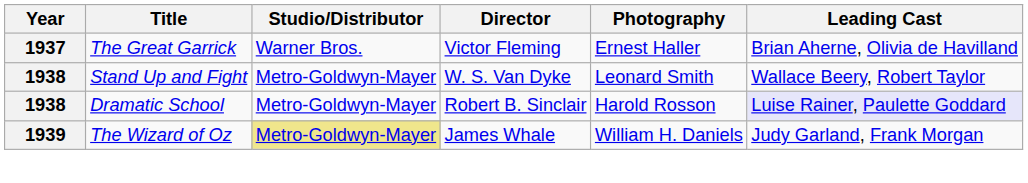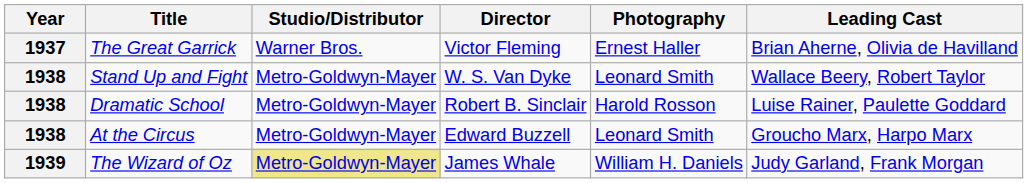 <table class="wikitable sortable">
 <tr>
 <th style="width: 4em;">Year</th>
 <th>Title</th>
 <th>Studio/Distributor</th>
 <th>Director</th>
 <th class="unsortable">Photography</th>
 <th class="unsortable">Leading Cast</th>
 </tr>
 <tr>
 <th>1937</th>
 <td><em><a href='#'>The Great Garrick</a></em></td>
 <td><a href='#'>Warner Bros.</a></td>
 <td><a href='#'>Victor Fleming</a></td>
 <td><a href='#'>Ernest Haller</a></td>
 <td><a href='#'>Brian Aherne</a>, <a href='#'>Olivia de Havilland</a></td>
 </tr>
 <tr>
 <th>1938</th>
 <td><em><a href='#'>Stand Up and Fight</a></em></td>
 <td><a href='#'>Metro-Goldwyn-Mayer</a></td>
 <td><a href='#'>W. S. Van Dyke</a></td>
 <td><a href='#'>Leonard Smith</a></td>
 <td><a href='#'>Wallace Beery</a>, <a href='#'>Robert Taylor</a></td>
 </tr>
 <tr>
 <th>1938</th>
 <td><em><a href='#'>Dramatic School</a></em></td>
 <td><a href='#'>Metro-Goldwyn-Mayer</a></td>
 <td><a href='#'>Robert B. Sinclair</a></td>
 <td><a href='#'>Harold Rosson</a></td>
-<td style="background: lavender;"><a href='#'>Luise Rainer</a>, <a href='#'>Paulette Goddard</a></td>
+<td><a href='#'>Luise Rainer</a>, <a href='#'>Paulette Goddard</a></td>
+</tr>
+<tr>
+<th>1938</th>
+<td><em><a href='#'>At the Circus</a></em></td>
+<td><a href='#'>Metro-Goldwyn-Mayer</a></td>
+<td><a href='#'>Edward Buzzell</a></td>
+<td><a href='#'>Leonard Smith</a></td>
+<td><a href='#'>Groucho Marx</a>, <a href='#'>Harpo Marx</a></td>
 </tr>
 <tr>
 <th>1939</th>
 <td><em><a href='#'>The Wizard of Oz</a></em></td>
 <td style="background: khaki;"><a href='#'>Metro-Goldwyn-Mayer</a></td>
 <td><a href='#'>James Whale</a></td>
 <td><a href='#'>William H. Daniels</a></td>
 <td><a href='#'>Judy Garland</a>, <a href='#'>Frank Morgan</a></td>
 </tr>
 </table>
